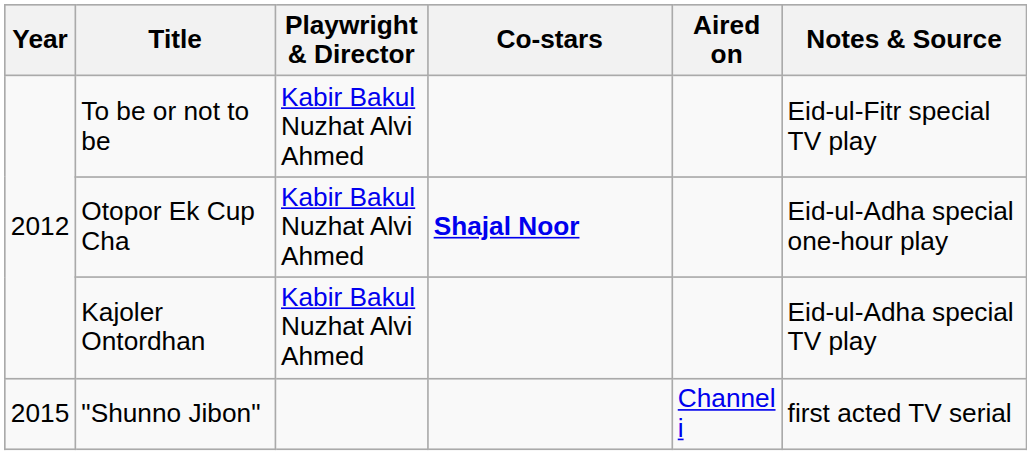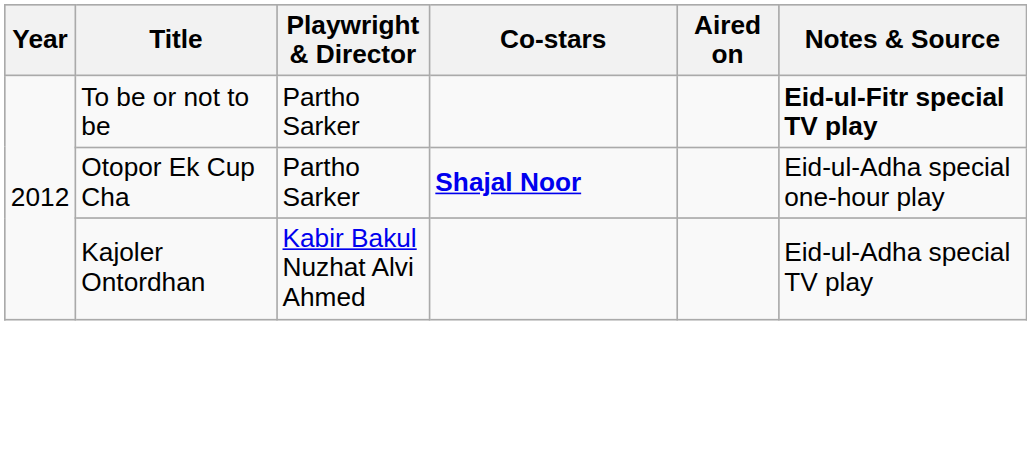 <table class="wikitable" width= "100%">
 <tr>
 <th width= "5%">Year</th>
 <th width= "20%">Title</th>
 <th width= "15%">Playwright & Director</th>
 <th width= "25%">Co-stars</th>
 <th width= "10%">Aired on</th>
 <th width= "25%">Notes & Source</th>
 </tr>
 <tr>
 <td rowspan="3">2012</td>
 <td>To be or not to be</td>
-<td><a href='#'>Kabir Bakul</a> <br> Nuzhat Alvi Ahmed</td>
+<td>Partho Sarker</td>
 <td></td>
 <td></td>
-<td>Eid-ul-Fitr special TV play</td>
+<td><strong>Eid-ul-Fitr special TV play</strong></td>
 </tr>
 <tr>
 <td>Otopor Ek Cup Cha</td>
-<td><a href='#'>Kabir Bakul</a> <br> Nuzhat Alvi Ahmed</td>
+<td>Partho Sarker</td>
 <td><strong><a href='#'>Shajal Noor</a></strong></td>
 <td></td>
 <td>Eid-ul-Adha special one-hour play</td>
 </tr>
 <tr>
 <td>Kajoler Ontordhan</td>
 <td><a href='#'>Kabir Bakul</a> <br> Nuzhat Alvi Ahmed</td>
 <td></td>
 <td></td>
 <td>Eid-ul-Adha special TV play</td>
 </tr>
-<tr>
-<td>2015</td>
-<td>"Shunno Jibon"</td>
-<td></td>
-<td></td>
-<td><a href='#'>Channel i</a></td>
-<td>first acted TV serial</td>
-</tr>
 </table>
